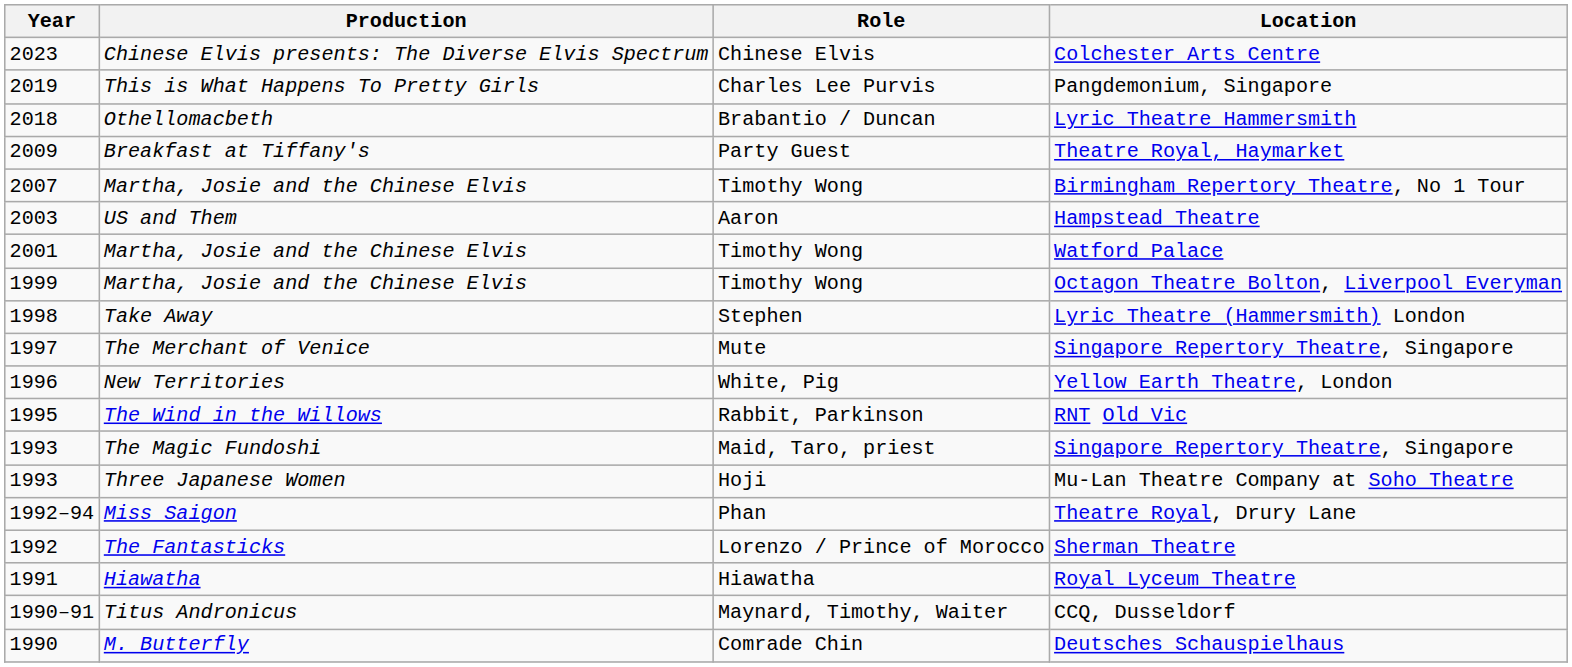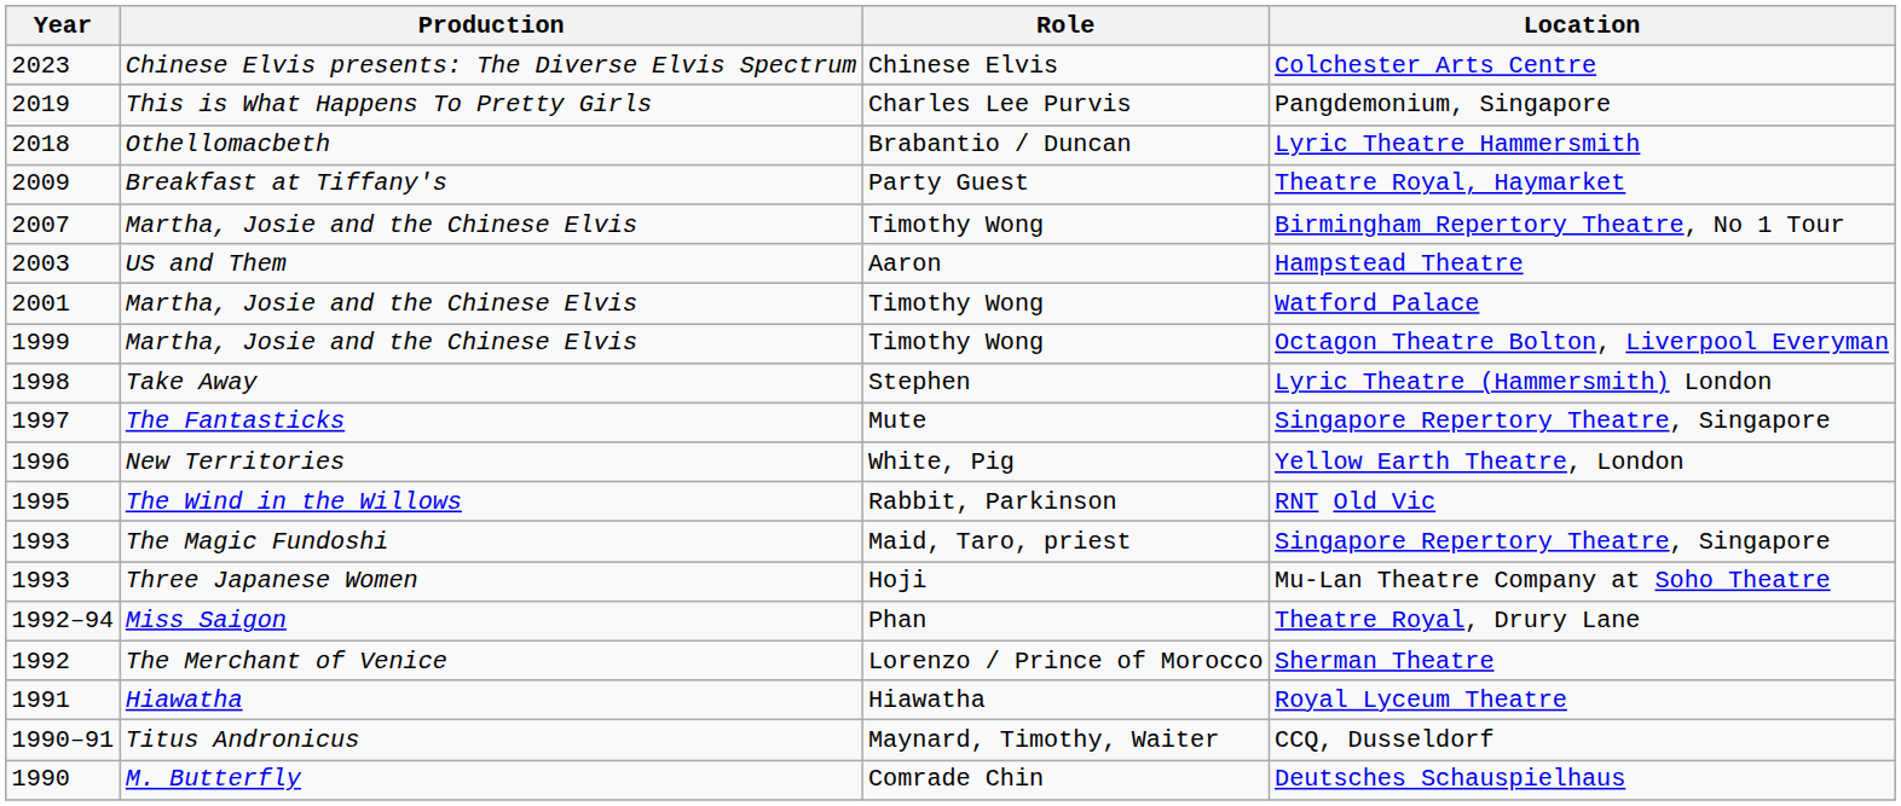 <table class="wikitable">
 <tr>
 <th>Year</th>
 <th>Production</th>
 <th>Role</th>
 <th>Location</th>
 </tr>
 <tr>
 <td>2023</td>
 <td><em>Chinese Elvis presents: The Diverse Elvis Spectrum</em></td>
 <td>Chinese Elvis</td>
 <td><a href='#'>Colchester Arts Centre</a></td>
 </tr>
 <tr>
 <td>2019</td>
 <td><em>This is What Happens To Pretty Girls</em></td>
 <td>Charles Lee Purvis</td>
 <td>Pangdemonium, Singapore</td>
 </tr>
 <tr>
 <td>2018</td>
 <td><em>Othellomacbeth</em></td>
 <td>Brabantio / Duncan</td>
 <td><a href='#'>Lyric Theatre Hammersmith</a></td>
 </tr>
 <tr>
 <td>2009</td>
 <td><em>Breakfast at Tiffany's</em></td>
 <td>Party Guest</td>
 <td><a href='#'>Theatre Royal, Haymarket</a></td>
 </tr>
 <tr>
 <td>2007</td>
 <td><em>Martha, Josie and the Chinese Elvis</em></td>
 <td>Timothy Wong</td>
 <td><a href='#'>Birmingham Repertory Theatre</a>, No 1 Tour</td>
 </tr>
 <tr>
 <td>2003</td>
 <td><em>US and Them</em></td>
 <td>Aaron</td>
 <td><a href='#'>Hampstead Theatre</a></td>
 </tr>
 <tr>
 <td>2001</td>
 <td><em>Martha, Josie and the Chinese Elvis</em></td>
 <td>Timothy Wong</td>
 <td><a href='#'>Watford Palace</a></td>
 </tr>
 <tr>
 <td>1999</td>
 <td><em>Martha, Josie and the Chinese Elvis</em></td>
 <td>Timothy Wong</td>
 <td><a href='#'>Octagon Theatre Bolton</a>, <a href='#'>Liverpool Everyman</a></td>
 </tr>
 <tr>
 <td>1998</td>
 <td><em>Take Away</em></td>
 <td>Stephen</td>
 <td><a href='#'>Lyric Theatre (Hammersmith)</a> London</td>
 </tr>
 <tr>
 <td>1997</td>
-<td><em>The Merchant of Venice</em></td>
+<td><em><a href='#'>The Fantasticks</a></em></td>
 <td>Mute</td>
 <td><a href='#'>Singapore Repertory Theatre</a>, Singapore</td>
 </tr>
 <tr>
 <td>1996</td>
 <td><em>New Territories</em></td>
 <td>White, Pig</td>
 <td><a href='#'>Yellow Earth Theatre</a>, London</td>
 </tr>
 <tr>
 <td>1995</td>
 <td><em><a href='#'>The Wind in the Willows</a></em></td>
 <td>Rabbit, Parkinson</td>
 <td><a href='#'>RNT</a> <a href='#'>Old Vic</a></td>
 </tr>
 <tr>
 <td>1993</td>
 <td><em>The Magic Fundoshi</em></td>
 <td>Maid, Taro, priest</td>
 <td><a href='#'>Singapore Repertory Theatre</a>, Singapore</td>
 </tr>
 <tr>
 <td>1993</td>
 <td><em>Three Japanese Women</em></td>
 <td>Hoji</td>
 <td>Mu-Lan Theatre Company at <a href='#'>Soho Theatre</a></td>
 </tr>
 <tr>
 <td>1992–94</td>
 <td><em><a href='#'>Miss Saigon</a></em></td>
 <td>Phan</td>
 <td><a href='#'>Theatre Royal</a>, Drury Lane</td>
 </tr>
 <tr>
 <td>1992</td>
-<td><em><a href='#'>The Fantasticks</a></em></td>
+<td><em>The Merchant of Venice</em></td>
 <td>Lorenzo / Prince of Morocco</td>
 <td><a href='#'>Sherman Theatre</a></td>
 </tr>
 <tr>
 <td>1991</td>
 <td><em><a href='#'>Hiawatha</a></em></td>
 <td>Hiawatha</td>
 <td><a href='#'>Royal Lyceum Theatre</a></td>
 </tr>
 <tr>
 <td>1990–91</td>
 <td><em>Titus Andronicus</em></td>
 <td>Maynard, Timothy, Waiter</td>
 <td>CCQ, Dusseldorf</td>
 </tr>
 <tr>
 <td>1990</td>
 <td><em><a href='#'>M. Butterfly</a></em></td>
 <td>Comrade Chin</td>
 <td><a href='#'>Deutsches Schauspielhaus</a></td>
 </tr>
 </table>
